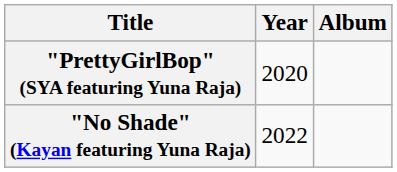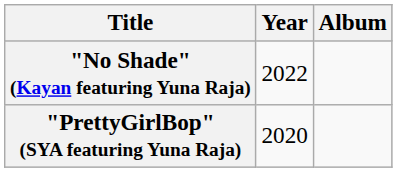 <table class="wikitable plainrowheaders" style="text-align:center;">
 <tr>
 <th scope="col">Title</th>
 <th scope="col">Year</th>
 <th scope="col">Album</th>
 </tr>
 <tr>
+<th scope="row">"No Shade" <br><small>(<a href='#'>Kayan</a> featuring Yuna Raja)</small></th>
+<td>2022</td>
+<td></td>
+</tr>
+<tr>
 <th scope="row">"PrettyGirlBop" <br><small>(SYA featuring Yuna Raja)</small></th>
 <td>2020</td>
 <td></td>
 </tr>
-<tr>
-<th scope="row">"No Shade" <br><small>(<a href='#'>Kayan</a> featuring Yuna Raja)</small></th>
-<td>2022</td>
-<td></td>
-</tr>
 </table>
